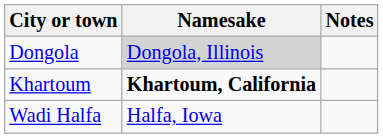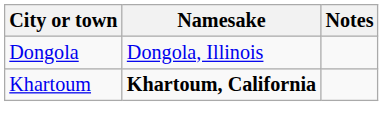 <table class="wikitable">
 <tr>
 <th>City or town</th>
 <th>Namesake</th>
 <th>Notes</th>
 </tr>
 <tr>
 <td><a href='#'>Dongola</a></td>
-<td style="background: lightgrey;"><a href='#'>Dongola, Illinois</a></td>
+<td><a href='#'>Dongola, Illinois</a></td>
 <td></td>
 </tr>
 <tr>
 <td><a href='#'>Khartoum</a></td>
 <td><strong>Khartoum, California</strong></td>
 <td></td>
 </tr>
-<tr>
-<td><a href='#'>Wadi Halfa</a></td>
-<td><a href='#'>Halfa, Iowa</a></td>
-<td></td>
-</tr>
 </table>
